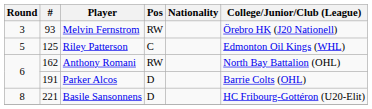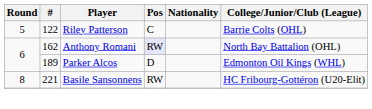 <table class="wikitable">
 <tr>
 <th>Round</th>
 <th>#</th>
 <th>Player</th>
 <th>Pos</th>
 <th>Nationality</th>
 <th>College/Junior/Club (League)</th>
 </tr>
 <tr>
-<td style="text-align:center;">3</td>
-<td style="text-align:center;">93</td>
-<td><a href='#'>Melvin Fernstrom</a></td>
-<td>RW</td>
-<td></td>
-<td><a href='#'>Örebro HK</a> (<a href='#'>J20 Nationell</a>)</td>
-</tr>
-<tr>
 <td style="text-align:center;">5</td>
-<td style="text-align:center;">125</td>
+<td style="text-align:center;">122</td>
 <td><a href='#'>Riley Patterson</a></td>
 <td>C</td>
 <td></td>
-<td><a href='#'>Edmonton Oil Kings</a> (<a href='#'>WHL</a>)</td>
+<td><a href='#'>Barrie Colts</a> (<a href='#'>OHL</a>)</td>
 </tr>
 <tr>
 <td rowspan=2 style="text-align:center;">6</td>
 <td style="text-align:center;">162</td>
 <td><a href='#'>Anthony Romani</a></td>
-<td>RW</td>
+<td style="background: lavender;">RW</td>
 <td></td>
 <td><a href='#'>North Bay Battalion</a> (OHL)</td>
 </tr>
 <tr>
-<td style="text-align:center;">191</td>
+<td style="text-align:center;">189</td>
 <td><a href='#'>Parker Alcos</a></td>
 <td>D</td>
 <td></td>
-<td><a href='#'>Barrie Colts</a> (<a href='#'>OHL</a>)</td>
+<td><a href='#'>Edmonton Oil Kings</a> (<a href='#'>WHL</a>)</td>
 </tr>
 <tr>
 <td style="text-align:center;">8</td>
 <td style="text-align:center;">221</td>
 <td><a href='#'>Basile Sansonnens</a></td>
-<td>D</td>
+<td>RW</td>
 <td></td>
 <td><a href='#'>HC Fribourg-Gottéron</a> (U20-Elit)</td>
 </tr>
 <tr>
 </tr>
 </table>
